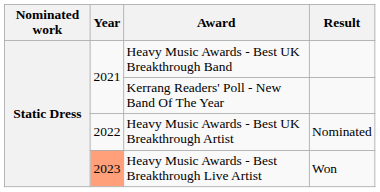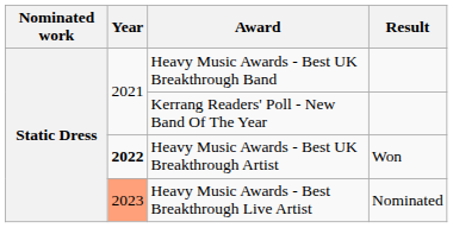 <table class="wikitable plainrowheaders" style="width:50%;">
 <tr>
 <th>Nominated work</th>
 <th>Year</th>
 <th>Award</th>
 <th>Result</th>
 </tr>
 <tr>
 <th rowspan="4" scope="row">Static Dress</th>
 <td rowspan=2>2021</td>
 <td>Heavy Music Awards - Best UK Breakthrough Band</td>
 <td></td>
 </tr>
 <tr>
 <td>Kerrang Readers' Poll - New Band Of The Year</td>
 <td></td>
 </tr>
 <tr>
-<td>2022</td>
+<td><strong>2022</strong></td>
 <td>Heavy Music Awards - Best UK Breakthrough Artist</td>
-<td>Nominated</td>
+<td>Won</td>
 </tr>
 <tr>
 <td style="background: lightsalmon;">2023</td>
 <td>Heavy Music Awards - Best Breakthrough Live Artist</td>
-<td>Won</td>
+<td>Nominated</td>
 </tr>
 </table>
